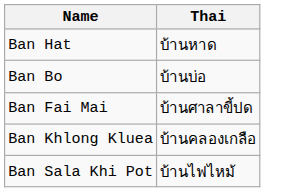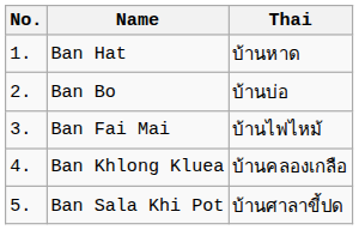 <table class="wikitable sortable">
 <tr>
+<th>No.</th>
 <th>Name</th>
 <th>Thai</th>
 </tr>
 <tr>
+<td>1.</td>
 <td>Ban Hat</td>
 <td>บ้านหาด</td>
 </tr>
 <tr>
+<td>2.</td>
 <td>Ban Bo</td>
 <td>บ้านบ่อ</td>
 </tr>
 <tr>
+<td>3.</td>
 <td>Ban Fai Mai</td>
-<td>บ้านศาลาขี้ปด</td>
+<td>บ้านไฟไหม้</td>
 </tr>
 <tr>
+<td>4.</td>
 <td>Ban Khlong Kluea</td>
 <td>บ้านคลองเกลือ</td>
 </tr>
 <tr>
+<td>5.</td>
 <td>Ban Sala Khi Pot</td>
-<td>บ้านไฟไหม้</td>
+<td>บ้านศาลาขี้ปด</td>
 </tr>
 </table>
